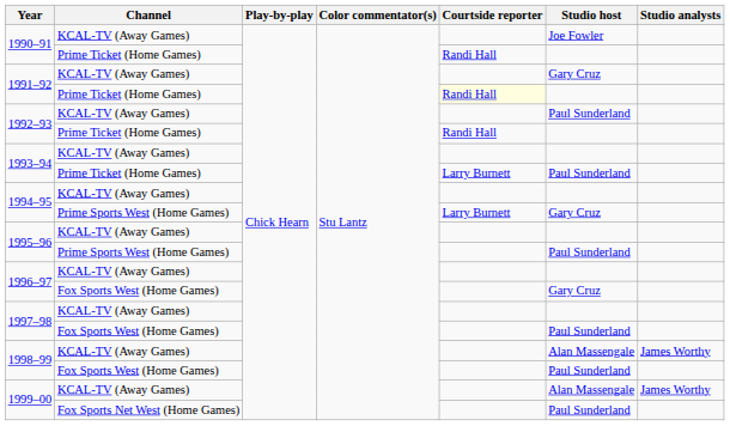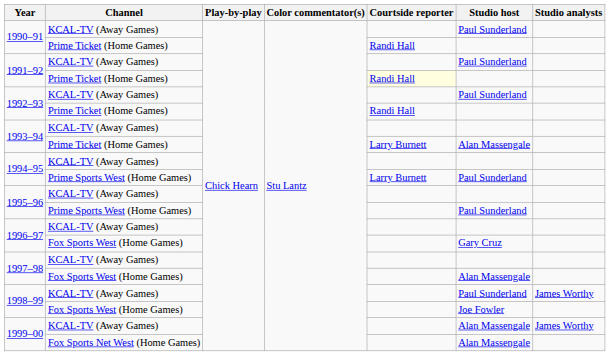 <table class="wikitable">
 <tr>
 <th>Year</th>
 <th>Channel</th>
 <th>Play-by-play</th>
 <th>Color commentator(s)</th>
 <th>Courtside reporter</th>
 <th>Studio host</th>
 <th>Studio analysts</th>
 </tr>
 <tr>
 <td rowspan="2"><a href='#'>1990–91</a></td>
 <td><a href='#'>KCAL-TV</a> (Away Games)</td>
 <td rowspan=20><a href='#'>Chick Hearn</a></td>
 <td rowspan=20><a href='#'>Stu Lantz</a></td>
 <td></td>
-<td><a href='#'>Joe Fowler</a></td>
+<td><a href='#'>Paul Sunderland</a></td>
 <td></td>
 </tr>
 <tr>
 <td><a href='#'>Prime Ticket</a> (Home Games)</td>
 <td><a href='#'>Randi Hall</a></td>
 <td></td>
 <td></td>
 </tr>
 <tr>
 <td rowspan="2"><a href='#'>1991–92</a></td>
 <td><a href='#'>KCAL-TV</a> (Away Games)</td>
 <td></td>
-<td><a href='#'>Gary Cruz</a></td>
+<td><a href='#'>Paul Sunderland</a></td>
 <td></td>
 </tr>
 <tr>
 <td><a href='#'>Prime Ticket</a> (Home Games)</td>
 <td style="background: lightyellow;"><a href='#'>Randi Hall</a></td>
 <td></td>
 <td></td>
 </tr>
 <tr>
 <td rowspan="2"><a href='#'>1992–93</a></td>
 <td><a href='#'>KCAL-TV</a> (Away Games)</td>
 <td></td>
 <td><a href='#'>Paul Sunderland</a></td>
 <td></td>
 </tr>
 <tr>
 <td><a href='#'>Prime Ticket</a> (Home Games)</td>
 <td><a href='#'>Randi Hall</a></td>
 <td></td>
 <td></td>
 </tr>
 <tr>
 <td rowspan="2"><a href='#'>1993–94</a></td>
 <td><a href='#'>KCAL-TV</a> (Away Games)</td>
 <td></td>
 <td></td>
 <td></td>
 </tr>
 <tr>
 <td><a href='#'>Prime Ticket</a> (Home Games)</td>
 <td><a href='#'>Larry Burnett</a></td>
-<td><a href='#'>Paul Sunderland</a></td>
+<td><a href='#'>Alan Massengale</a></td>
 <td></td>
 </tr>
 <tr>
 <td rowspan="2"><a href='#'>1994–95</a></td>
 <td><a href='#'>KCAL-TV</a> (Away Games)</td>
 <td></td>
 <td></td>
 <td></td>
 </tr>
 <tr>
 <td><a href='#'>Prime Sports West</a> (Home Games)</td>
 <td><a href='#'>Larry Burnett</a></td>
-<td><a href='#'>Gary Cruz</a></td>
+<td><a href='#'>Paul Sunderland</a></td>
 <td></td>
 </tr>
 <tr>
 <td rowspan="2"><a href='#'>1995–96</a></td>
 <td><a href='#'>KCAL-TV</a> (Away Games)</td>
 <td></td>
 <td></td>
 <td></td>
 </tr>
 <tr>
 <td><a href='#'>Prime Sports West</a> (Home Games)</td>
 <td></td>
 <td><a href='#'>Paul Sunderland</a></td>
 <td></td>
 </tr>
 <tr>
 <td rowspan="2"><a href='#'>1996–97</a></td>
 <td><a href='#'>KCAL-TV</a> (Away Games)</td>
 <td></td>
 <td></td>
 <td></td>
 </tr>
 <tr>
 <td><a href='#'>Fox Sports West</a> (Home Games)</td>
 <td></td>
 <td><a href='#'>Gary Cruz</a></td>
 <td></td>
 </tr>
 <tr>
 <td rowspan="2"><a href='#'>1997–98</a></td>
 <td><a href='#'>KCAL-TV</a> (Away Games)</td>
 <td></td>
 <td></td>
 <td></td>
 </tr>
 <tr>
 <td><a href='#'>Fox Sports West</a> (Home Games)</td>
 <td></td>
-<td><a href='#'>Paul Sunderland</a></td>
+<td><a href='#'>Alan Massengale</a></td>
 <td></td>
 </tr>
 <tr>
 <td rowspan="2"><a href='#'>1998–99</a></td>
 <td><a href='#'>KCAL-TV</a> (Away Games)</td>
 <td></td>
-<td><a href='#'>Alan Massengale</a></td>
+<td><a href='#'>Paul Sunderland</a></td>
 <td><a href='#'>James Worthy</a></td>
 </tr>
 <tr>
 <td><a href='#'>Fox Sports West</a> (Home Games)</td>
 <td></td>
-<td><a href='#'>Paul Sunderland</a></td>
+<td><a href='#'>Joe Fowler</a></td>
 <td></td>
 </tr>
 <tr>
 <td rowspan="2"><a href='#'>1999–00</a></td>
 <td><a href='#'>KCAL-TV</a> (Away Games)</td>
 <td></td>
 <td><a href='#'>Alan Massengale</a></td>
 <td><a href='#'>James Worthy</a></td>
 </tr>
 <tr>
 <td><a href='#'>Fox Sports Net West</a> (Home Games)</td>
 <td></td>
-<td><a href='#'>Paul Sunderland</a></td>
+<td><a href='#'>Alan Massengale</a></td>
 <td></td>
 </tr>
 </table>
